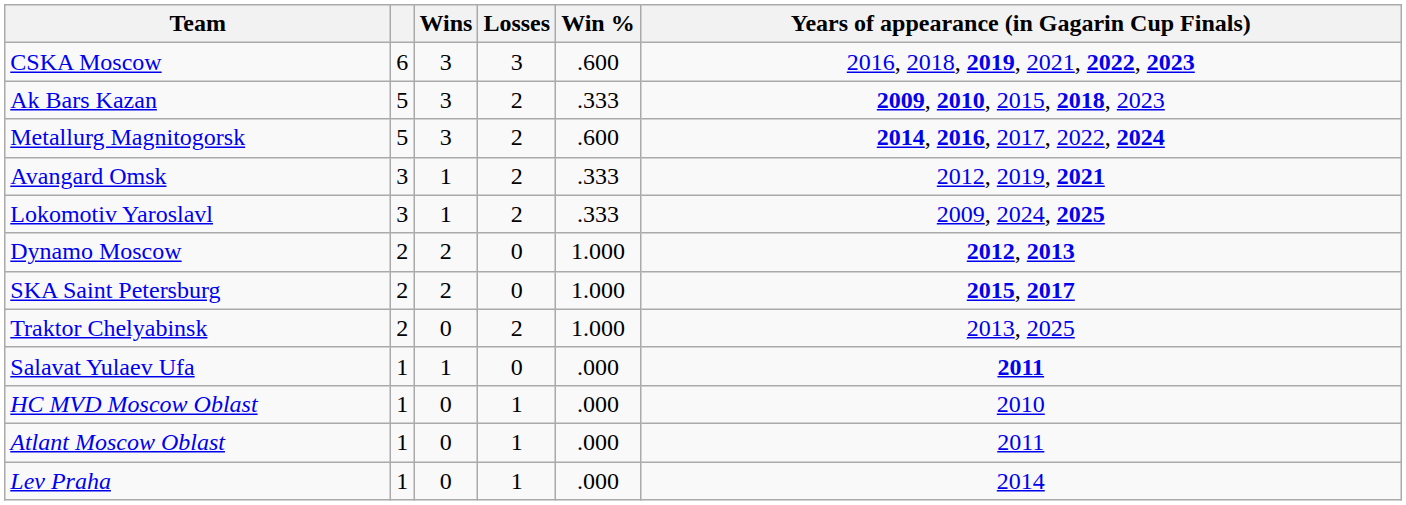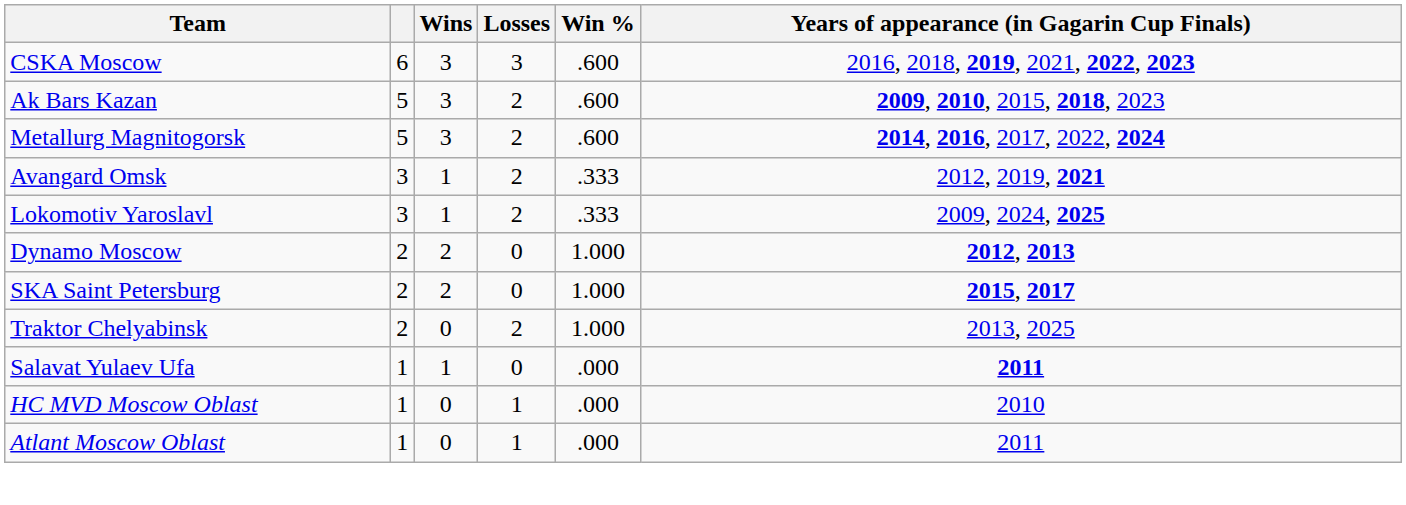 <table class="wikitable sortable" style="text-align:center">
 <tr>
 <th width="250">Team</th>
 <th></th>
 <th>Wins</th>
 <th>Losses</th>
 <th>Win %</th>
 <th class="unsortable" width="500">Years of appearance (in Gagarin Cup Finals)</th>
 </tr>
 <tr align="center" |>
 <td align="left"><a href='#'>CSKA Moscow</a></td>
 <td>6</td>
 <td>3</td>
 <td>3</td>
 <td>.600</td>
 <td align="center"><a href='#'>2016</a>, <a href='#'>2018</a>, <strong><a href='#'>2019</a></strong>, <a href='#'>2021</a>, <strong><a href='#'>2022</a></strong>, <strong><a href='#'>2023</a></strong></td>
 </tr>
 <tr align="center" |>
 <td align="left"><a href='#'>Ak Bars Kazan</a></td>
 <td>5</td>
 <td>3</td>
 <td>2</td>
-<td>.333</td>
+<td>.600</td>
 <td align="center"><strong><a href='#'>2009</a></strong>, <strong><a href='#'>2010</a></strong>, <a href='#'>2015</a>, <strong><a href='#'>2018</a></strong>, <a href='#'>2023</a></td>
 </tr>
 <tr align="center" |>
 <td align="left"><a href='#'>Metallurg Magnitogorsk</a></td>
 <td>5</td>
 <td>3</td>
 <td>2</td>
 <td>.600</td>
 <td align="center"><strong><a href='#'>2014</a></strong>, <strong><a href='#'>2016</a></strong>, <a href='#'>2017</a>, <a href='#'>2022</a>, <strong><a href='#'>2024</a></strong></td>
 </tr>
 <tr align="center" |>
 <td align="left"><a href='#'>Avangard Omsk</a></td>
 <td>3</td>
 <td>1</td>
 <td>2</td>
 <td>.333</td>
 <td align="center"><a href='#'>2012</a>, <a href='#'>2019</a>, <strong><a href='#'>2021</a></strong></td>
 </tr>
 <tr align="center" |>
 <td align="left"><a href='#'>Lokomotiv Yaroslavl</a></td>
 <td>3</td>
 <td>1</td>
 <td>2</td>
 <td>.333</td>
 <td align="center"><a href='#'>2009</a>, <a href='#'>2024</a>, <strong><a href='#'>2025</a></strong></td>
 </tr>
 <tr align="center" |>
 <td align="left"><a href='#'>Dynamo Moscow</a></td>
 <td>2</td>
 <td>2</td>
 <td>0</td>
 <td>1.000</td>
 <td align="center"><strong><a href='#'>2012</a></strong>, <strong><a href='#'>2013</a></strong></td>
 </tr>
 <tr align="center" |>
 <td align="left"><a href='#'>SKA Saint Petersburg</a></td>
 <td>2</td>
 <td>2</td>
 <td>0</td>
 <td>1.000</td>
 <td align="center"><strong><a href='#'>2015</a></strong>, <strong><a href='#'>2017</a></strong></td>
 </tr>
 <tr align="center" |>
 <td align="left"><a href='#'>Traktor Chelyabinsk</a></td>
 <td>2</td>
 <td>0</td>
 <td>2</td>
 <td>1.000</td>
 <td align="center"><a href='#'>2013</a>, <a href='#'>2025</a></td>
 </tr>
 <tr align="center" |>
 <td align="left"><a href='#'>Salavat Yulaev Ufa</a></td>
 <td>1</td>
 <td>1</td>
 <td>0</td>
 <td>.000</td>
 <td align="center"><strong><a href='#'>2011</a></strong></td>
 </tr>
 <tr align="center" |>
 <td align="left"><em><a href='#'>HC MVD Moscow Oblast</a></em></td>
 <td>1</td>
 <td>0</td>
 <td>1</td>
 <td>.000</td>
 <td align="center"><a href='#'>2010</a></td>
 </tr>
 <tr align="center" |>
 <td align="left"><em><a href='#'>Atlant Moscow Oblast</a></em></td>
 <td>1</td>
 <td>0</td>
 <td>1</td>
 <td>.000</td>
 <td align="center"><a href='#'>2011</a></td>
 </tr>
-<tr align="center" |>
-<td align="left"><em><a href='#'>Lev Praha</a></em></td>
-<td>1</td>
-<td>0</td>
-<td>1</td>
-<td>.000</td>
-<td align="center"><a href='#'>2014</a></td>
-</tr>
 </table>
